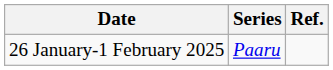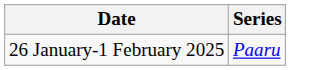 <table class="wikitable">
 <tr>
 <th>Date</th>
 <th>Series</th>
-<th>Ref.</th>
 </tr>
 <tr>
 <td>26 January-1 February 2025</td>
 <td><em><a href='#'>Paaru</a></em></td>
-<td></td>
 </tr>
 </table>
